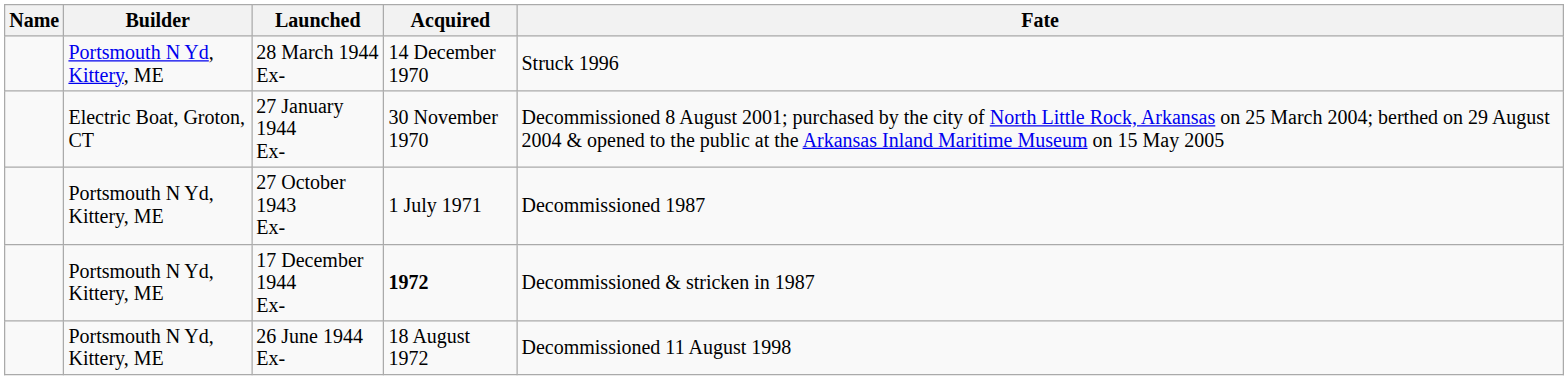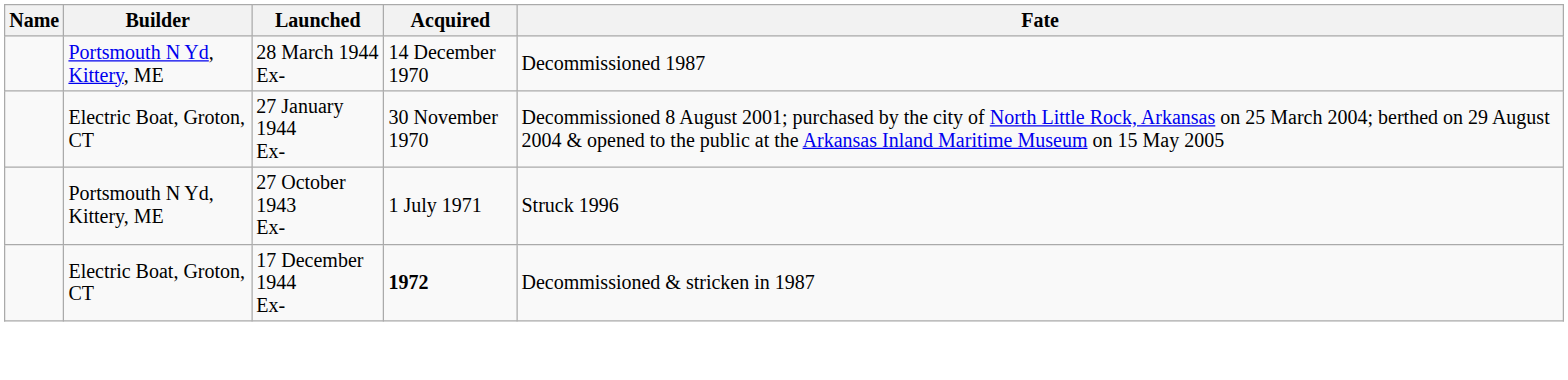 <table class="wikitable">
 <tr>
 <th>Name</th>
 <th>Builder</th>
 <th>Launched</th>
 <th>Acquired</th>
 <th>Fate</th>
 </tr>
 <tr>
 <td></td>
 <td> <a href='#'>Portsmouth N Yd</a>, <a href='#'>Kittery</a>, ME</td>
 <td>28 March 1944<br>Ex-</td>
 <td>14 December 1970</td>
-<td>Struck 1996</td>
+<td>Decommissioned 1987</td>
 </tr>
 <tr>
 <td></td>
 <td> Electric Boat, Groton, CT</td>
 <td>27 January 1944<br>Ex-</td>
 <td>30 November 1970</td>
 <td>Decommissioned 8 August 2001; purchased by the city of <a href='#'>North Little Rock, Arkansas</a> on 25 March 2004; berthed on 29 August 2004 & opened to the public at the <a href='#'>Arkansas Inland Maritime Museum</a> on 15 May 2005</td>
 </tr>
 <tr>
 <td></td>
 <td> Portsmouth N Yd, Kittery, ME</td>
 <td>27 October 1943<br>Ex-</td>
 <td>1 July 1971</td>
-<td>Decommissioned 1987</td>
+<td>Struck 1996</td>
 </tr>
 <tr>
 <td></td>
-<td> Portsmouth N Yd, Kittery, ME</td>
+<td> Electric Boat, Groton, CT</td>
 <td>17 December 1944<br>Ex-</td>
 <td><strong>1972</strong></td>
 <td>Decommissioned & stricken in 1987</td>
 </tr>
-<tr>
-<td></td>
-<td> Portsmouth N Yd, Kittery, ME</td>
-<td>26 June 1944<br>Ex-</td>
-<td>18 August 1972</td>
-<td>Decommissioned 11 August 1998</td>
-</tr>
 </table>
